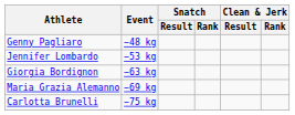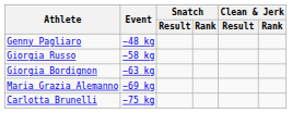 <table class="wikitable" style="font-size:90%">
 <tr>
 <th rowspan="2">Athlete</th>
 <th rowspan="2">Event</th>
 <th colspan="2">Snatch</th>
 <th colspan="2">Clean & Jerk</th>
 </tr>
 <tr>
 <th>Result</th>
 <th>Rank</th>
 <th>Result</th>
 <th>Rank</th>
 </tr>
 <tr align=center>
 <td align=left><a href='#'>Genny Pagliaro</a></td>
 <td align=left><a href='#'>−48 kg</a></td>
 <td></td>
 <td></td>
 <td></td>
 <td></td>
 </tr>
 <tr align=center>
-<td align=left><a href='#'>Jennifer Lombardo</a></td>
-<td align=left><a href='#'>−53 kg</a></td>
+<td align=left><a href='#'>Giorgia Russo</a></td>
+<td align=left><a href='#'>−58 kg</a></td>
 <td></td>
 <td></td>
 <td></td>
 <td></td>
 </tr>
 <tr align=center>
 <td align=left><a href='#'>Giorgia Bordignon</a></td>
 <td align=left><a href='#'>−63 kg</a></td>
 <td></td>
 <td></td>
 <td></td>
 <td></td>
 </tr>
 <tr align=center>
 <td align=left><a href='#'>Maria Grazia Alemanno</a></td>
 <td align=left><a href='#'>−69 kg</a></td>
 <td></td>
 <td></td>
 <td></td>
 <td></td>
 </tr>
 <tr align=center>
 <td align=left><a href='#'>Carlotta Brunelli</a></td>
 <td align=left><a href='#'>−75 kg</a></td>
 <td></td>
 <td></td>
 <td></td>
 <td></td>
 </tr>
 </table>
